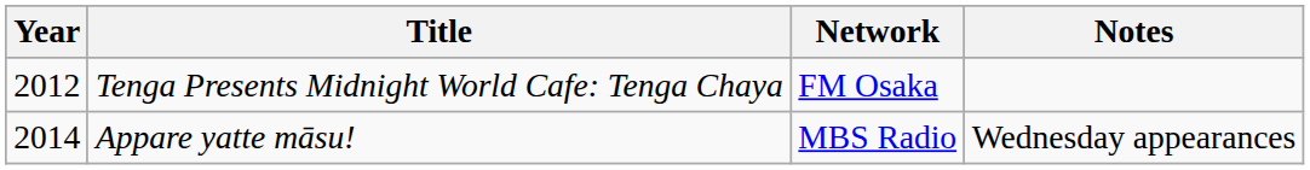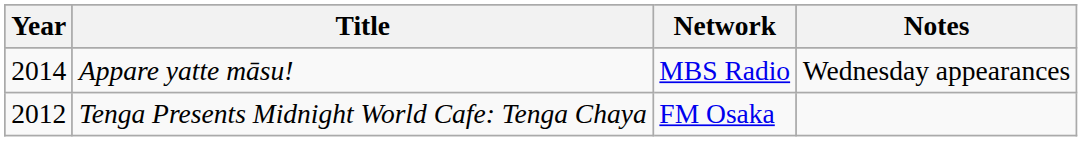 <table class="wikitable">
 <tr>
 <th>Year</th>
 <th>Title</th>
 <th>Network</th>
 <th>Notes</th>
 </tr>
 <tr>
+<td>2014</td>
+<td><em>Appare yatte māsu!</em></td>
+<td><a href='#'>MBS Radio</a></td>
+<td>Wednesday appearances</td>
+</tr>
+<tr>
 <td>2012</td>
 <td><em>Tenga Presents Midnight World Cafe: Tenga Chaya</em></td>
 <td><a href='#'>FM Osaka</a></td>
 <td></td>
 </tr>
-<tr>
-<td>2014</td>
-<td><em>Appare yatte māsu!</em></td>
-<td><a href='#'>MBS Radio</a></td>
-<td>Wednesday appearances</td>
-</tr>
 </table>
